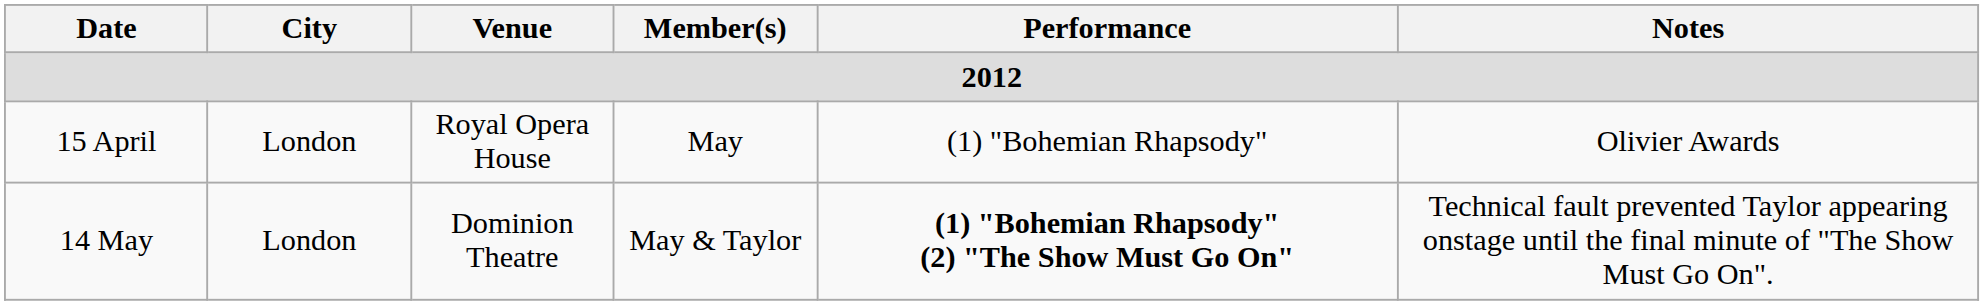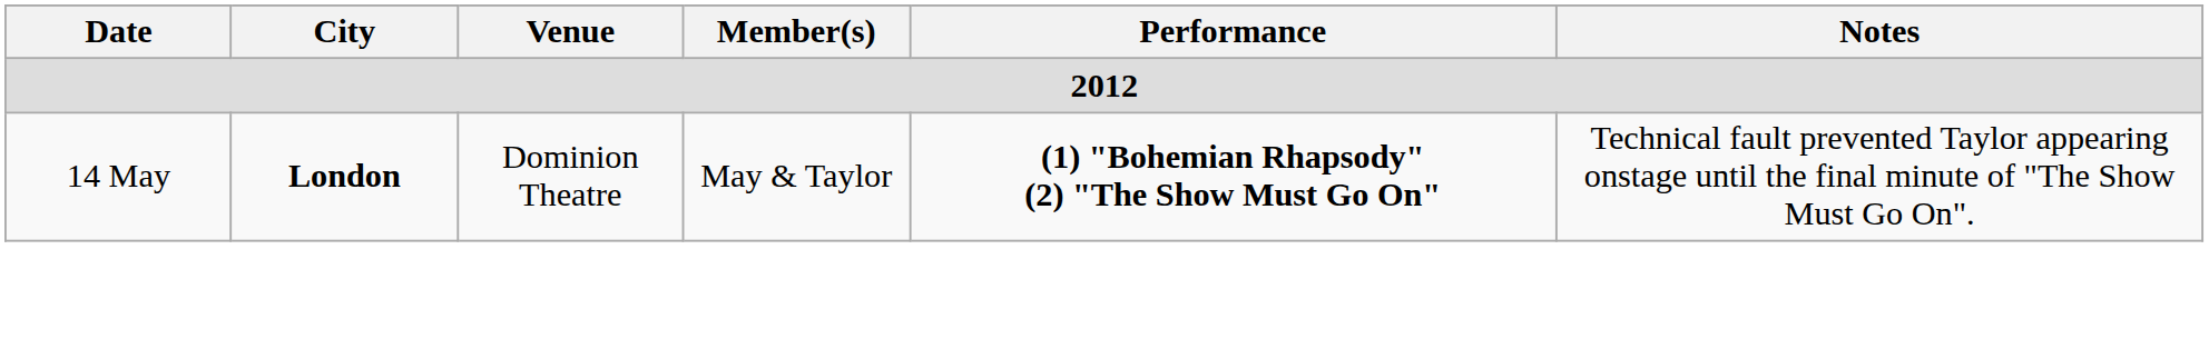 <table class="wikitable" style="text-align:center;">
 <tr>
 <th style="width:100px;">Date</th>
 <th style="width:100px;">City</th>
 <th style="width:100px;">Venue</th>
 <th style="width:100px;">Member(s)</th>
 <th style="width:300px;">Performance</th>
 <th style="width:300px;">Notes</th>
 </tr>
 <tr style="background:#ddd;">
 <td colspan="6"><strong>2012</strong></td>
 </tr>
 <tr>
-<td>15 April</td>
-<td>London</td>
-<td>Royal Opera House</td>
-<td>May</td>
-<td>(1) "Bohemian Rhapsody"</td>
-<td>Olivier Awards</td>
-</tr>
-<tr>
 <td>14 May</td>
-<td>London</td>
+<td><strong>London</strong></td>
 <td>Dominion Theatre</td>
 <td>May & Taylor</td>
 <td><strong>(1) "Bohemian Rhapsody" <br> (2) "The Show Must Go On"</strong></td>
 <td>Technical fault prevented Taylor appearing onstage until the final minute of "The Show Must Go On".</td>
 </tr>
 </table>
